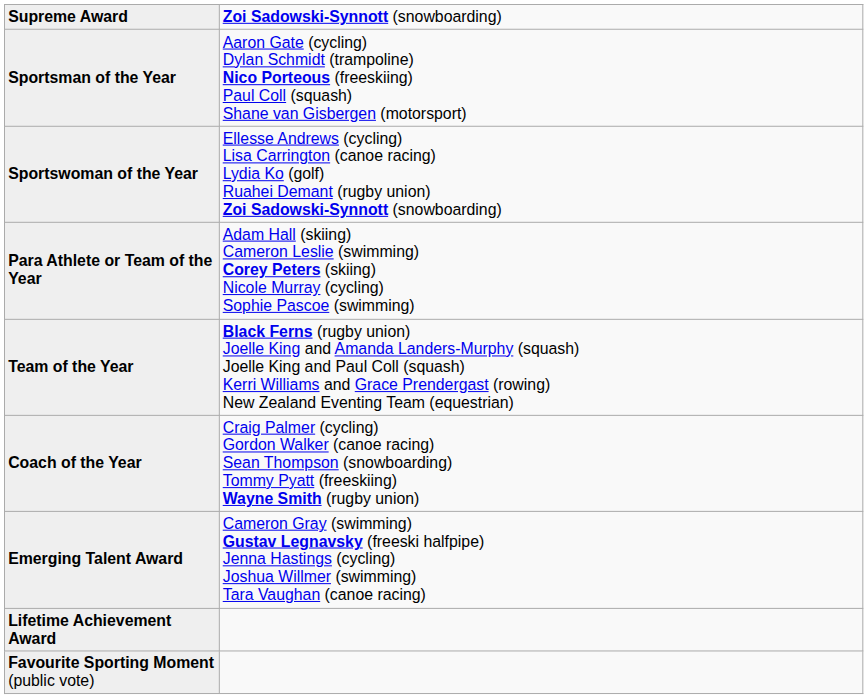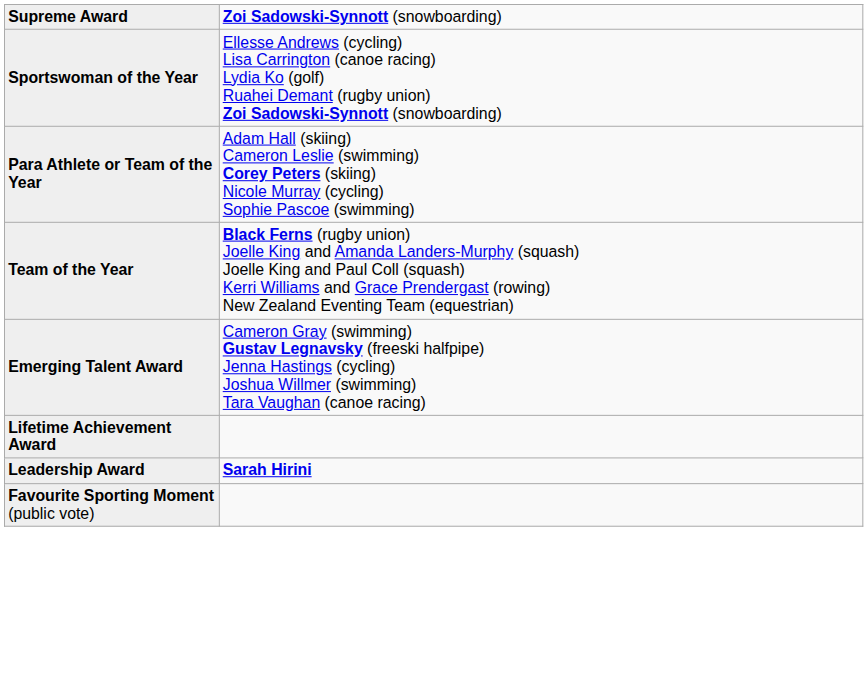 <table class="wikitable">
 <tr>
 <td style="background:#efefef; vertical-align:top;"><strong>Supreme Award</strong></td>
 <td><strong><a href='#'>Zoi Sadowski-Synnott</a></strong> (snowboarding)</td>
-</tr>
-<tr>
-<td style="background:#efefef;"><strong>Sportsman of the Year</strong></td>
-<td><a href='#'>Aaron Gate</a> (cycling)<br><a href='#'>Dylan Schmidt</a> (trampoline)<br><strong><a href='#'>Nico Porteous</a></strong> (freeskiing)<br><a href='#'>Paul Coll</a> (squash)<br><a href='#'>Shane van Gisbergen</a> (motorsport)</td>
 </tr>
 <tr>
 <td style="background:#efefef;"><strong>Sportswoman of the Year</strong></td>
 <td><a href='#'>Ellesse Andrews</a> (cycling)<br><a href='#'>Lisa Carrington</a> (canoe racing)<br><a href='#'>Lydia Ko</a> (golf)<br><a href='#'>Ruahei Demant</a> (rugby union)<br><strong><a href='#'>Zoi Sadowski-Synnott</a></strong> (snowboarding)</td>
 </tr>
 <tr>
 <td style="background:#efefef;"><strong>Para Athlete or Team of the Year</strong></td>
 <td><a href='#'>Adam Hall</a> (skiing)<br><a href='#'>Cameron Leslie</a> (swimming)<br><strong><a href='#'>Corey Peters</a></strong> (skiing)<br><a href='#'>Nicole Murray</a> (cycling)<br><a href='#'>Sophie Pascoe</a> (swimming)</td>
 </tr>
 <tr>
 <td style="background:#efefef;"><strong>Team of the Year</strong></td>
 <td><a href='#'><strong>Black Ferns</strong></a> (rugby union)<br><a href='#'>Joelle King</a> and <a href='#'>Amanda Landers-Murphy</a> (squash)<br>Joelle King and Paul Coll (squash)<br><a href='#'>Kerri Williams</a> and <a href='#'>Grace Prendergast</a> (rowing)<br>New Zealand Eventing Team (equestrian)</td>
 </tr>
 <tr>
-<td style="background:#efefef;"><strong>Coach of the Year</strong></td>
-<td><a href='#'>Craig Palmer</a> (cycling)<br><a href='#'>Gordon Walker</a> (canoe racing)<br><a href='#'>Sean Thompson</a> (snowboarding)<br><a href='#'>Tommy Pyatt</a> (freeskiing)<br><a href='#'><strong>Wayne Smith</strong></a> (rugby union)</td>
-</tr>
-<tr>
 <td style="background:#efefef;"><strong>Emerging Talent Award</strong></td>
 <td><a href='#'>Cameron Gray</a> (swimming)<br><strong><a href='#'>Gustav Legnavsky</a></strong> (freeski halfpipe)<br><a href='#'>Jenna Hastings</a> (cycling)<br><a href='#'>Joshua Willmer</a> (swimming)<br><a href='#'>Tara Vaughan</a> (canoe racing)</td>
 </tr>
 <tr>
 <td style="background:#efefef; width:25%;"><strong>Lifetime Achievement Award</strong></td>
 <td></td>
 </tr>
 <tr>
+<td style="background:#efefef; width:25%;"><strong>Leadership Award</strong></td>
+<td><strong><a href='#'>Sarah Hirini</a></strong></td>
+</tr>
+<tr>
 <td style="background:#efefef; width:25%;"><strong>Favourite Sporting Moment</strong> (public vote)</td>
 <td></td>
 </tr>
 </table>
